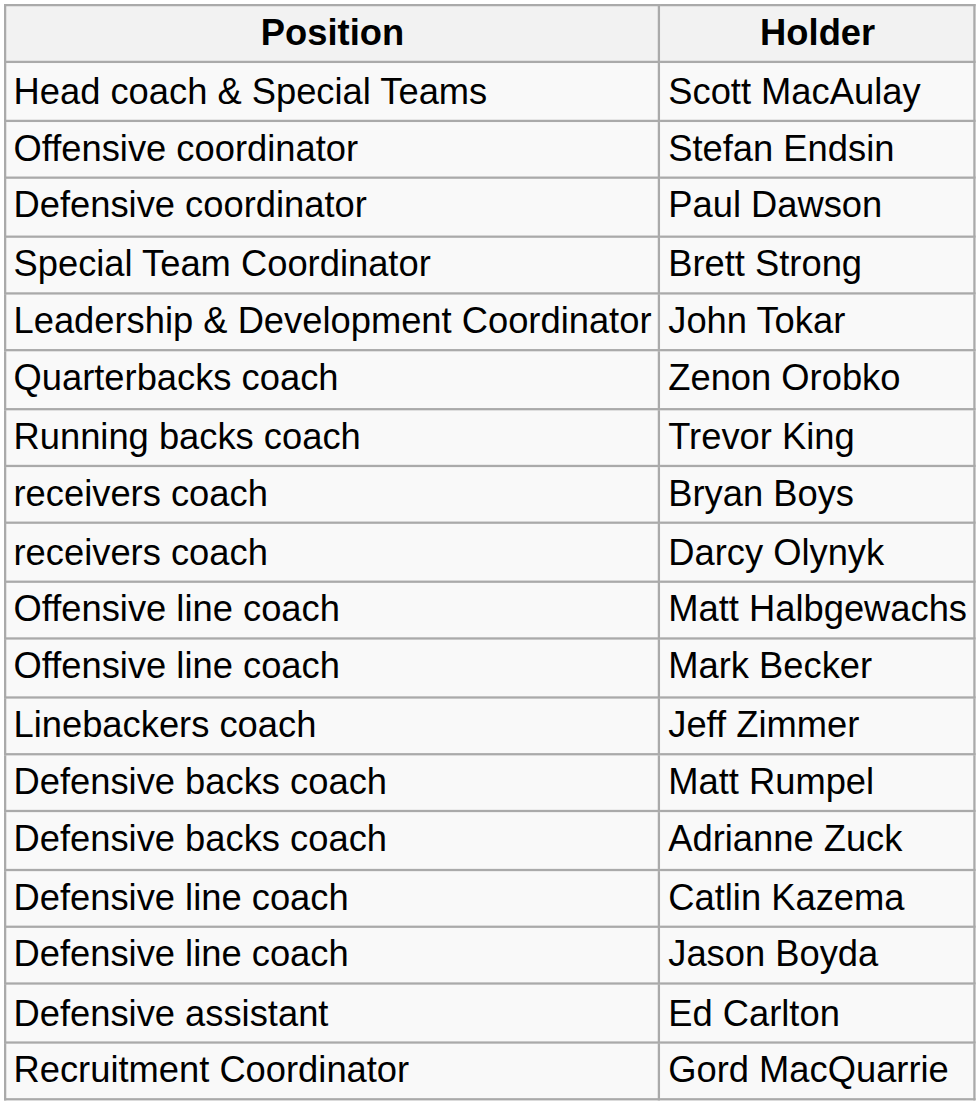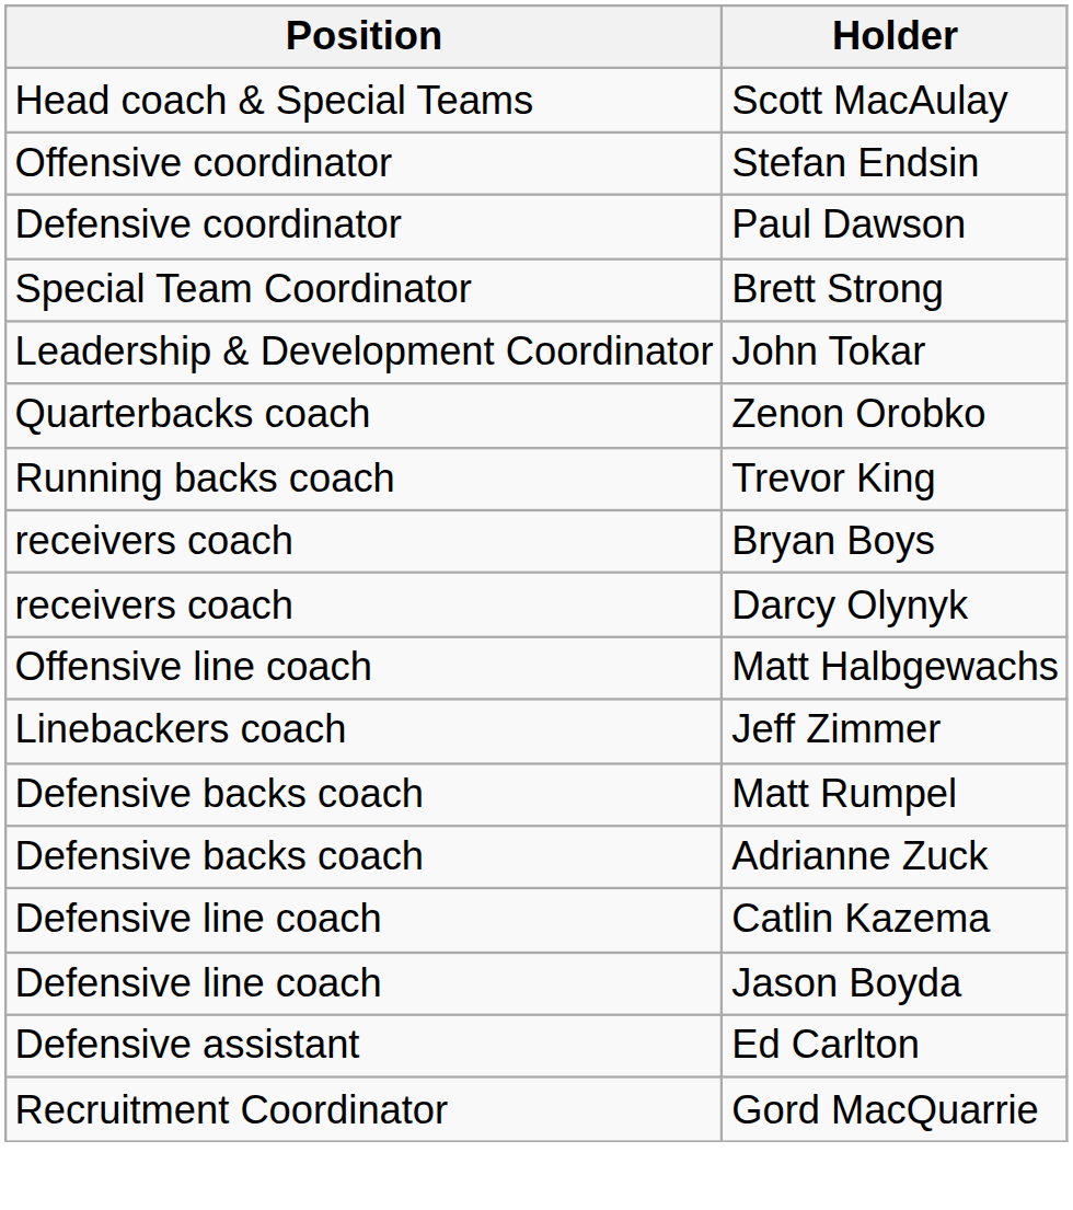 <table class="wikitable">
 <tr>
 <th>Position</th>
 <th>Holder</th>
 </tr>
 <tr>
 <td>Head coach & Special Teams</td>
 <td>Scott MacAulay</td>
 </tr>
 <tr>
 <td>Offensive coordinator</td>
 <td>Stefan Endsin</td>
 </tr>
 <tr>
 <td>Defensive coordinator</td>
 <td>Paul Dawson</td>
 </tr>
 <tr>
 <td>Special Team Coordinator</td>
 <td>Brett Strong</td>
 </tr>
 <tr>
 <td>Leadership & Development Coordinator</td>
 <td>John Tokar</td>
 </tr>
 <tr>
 <td>Quarterbacks coach</td>
 <td>Zenon Orobko</td>
 </tr>
 <tr>
 <td>Running backs coach</td>
 <td>Trevor King</td>
 </tr>
 <tr>
 <td>receivers coach</td>
 <td>Bryan Boys</td>
 </tr>
 <tr>
 <td>receivers coach</td>
 <td>Darcy Olynyk</td>
 </tr>
 <tr>
 <td>Offensive line coach</td>
 <td>Matt Halbgewachs</td>
 </tr>
 <tr>
-<td>Offensive line coach</td>
-<td>Mark Becker</td>
-</tr>
-<tr>
 <td>Linebackers coach</td>
 <td>Jeff Zimmer</td>
 </tr>
 <tr>
 <td>Defensive backs coach</td>
 <td>Matt Rumpel</td>
 </tr>
 <tr>
 <td>Defensive backs coach</td>
 <td>Adrianne Zuck</td>
 </tr>
 <tr>
 <td>Defensive line coach</td>
 <td>Catlin Kazema</td>
 </tr>
 <tr>
 <td>Defensive line coach</td>
 <td>Jason Boyda</td>
 </tr>
 <tr>
 <td>Defensive assistant</td>
 <td>Ed Carlton</td>
 </tr>
 <tr>
 <td>Recruitment Coordinator</td>
 <td>Gord MacQuarrie</td>
 </tr>
 </table>
